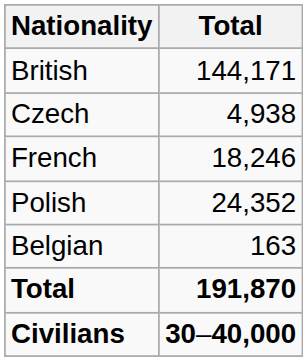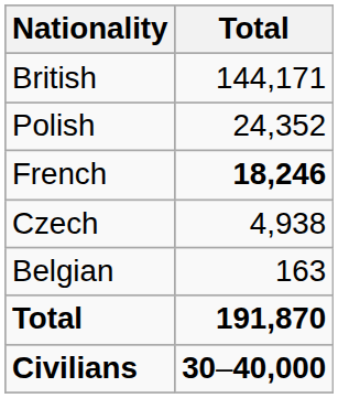 <table class="wikitable" align=right style="margin:0 0 1em 1em">
 <tr>
 <th>Nationality</th>
 <th>Total</th>
 </tr>
 <tr>
 <td>British</td>
 <td align="right">144,171</td>
 </tr>
 <tr>
-<td>Czech</td>
-<td align="right">4,938</td>
+<td>Polish</td>
+<td align="right">24,352</td>
 </tr>
 <tr>
 <td>French</td>
-<td align="right">18,246</td>
+<td align="right"><strong>18,246</strong></td>
 </tr>
 <tr>
-<td>Polish</td>
-<td align="right">24,352</td>
+<td>Czech</td>
+<td align="right">4,938</td>
 </tr>
 <tr>
 <td>Belgian</td>
 <td align="right">163</td>
 </tr>
 <tr>
 <td><strong>Total</strong></td>
 <td align="right"><strong>191,870</strong></td>
 </tr>
 <tr>
 <td><strong>Civilians</strong></td>
 <td align="right"><strong>30</strong>–<strong>40,000</strong></td>
 </tr>
 </table>
